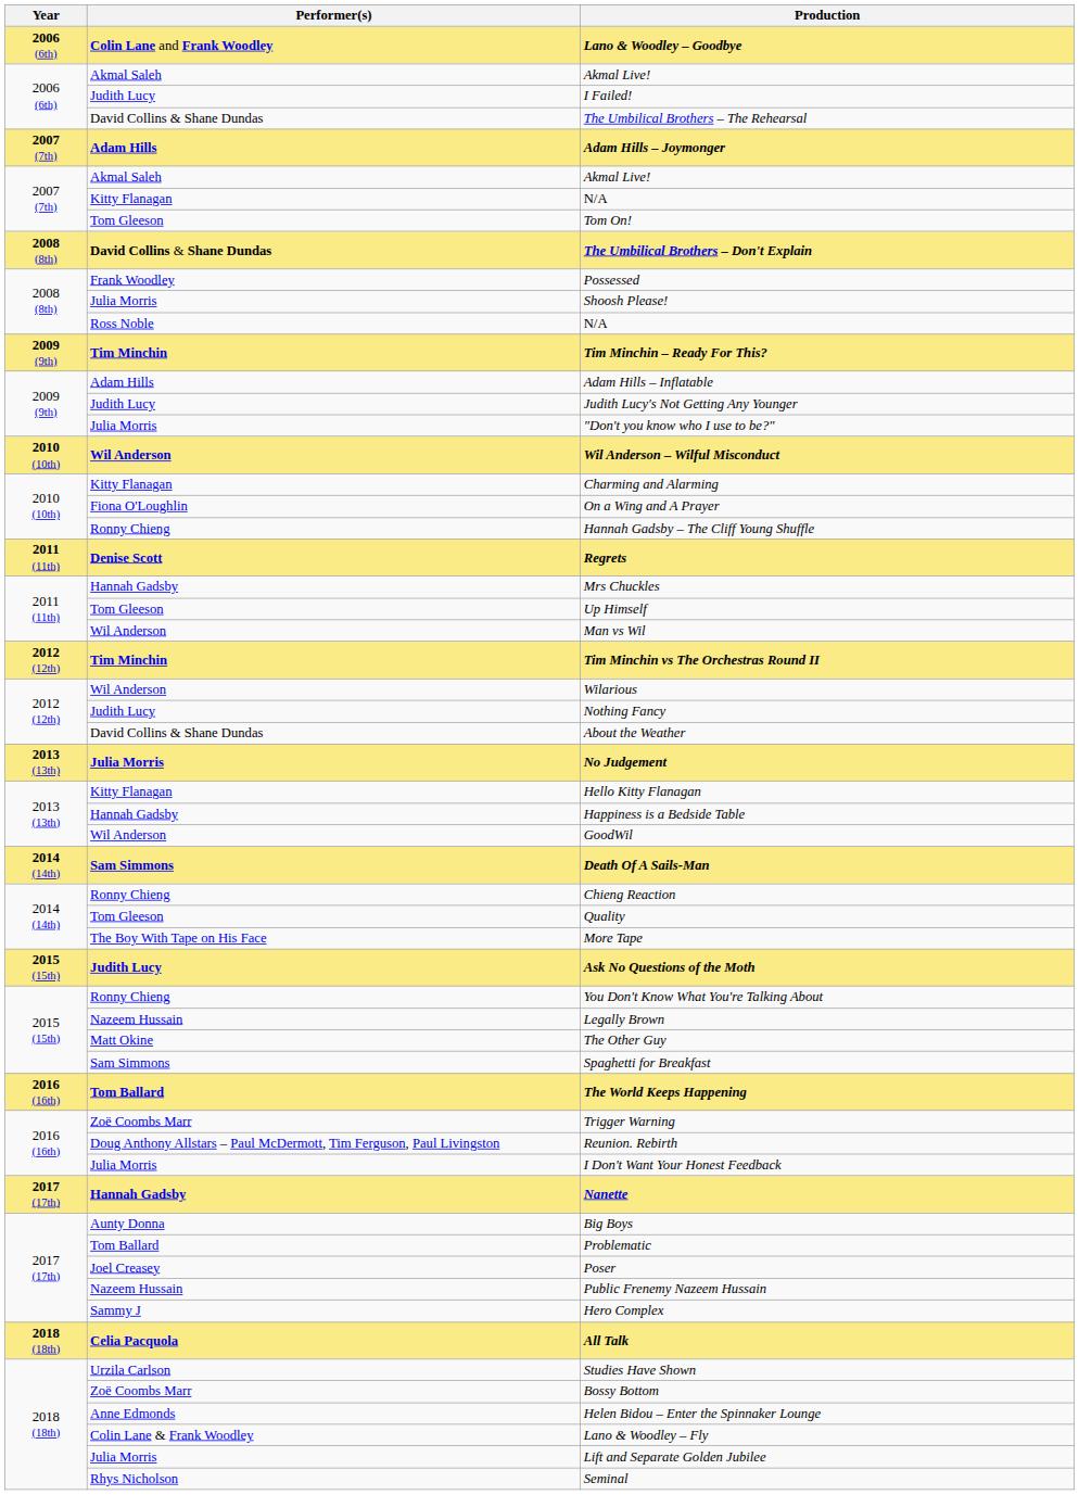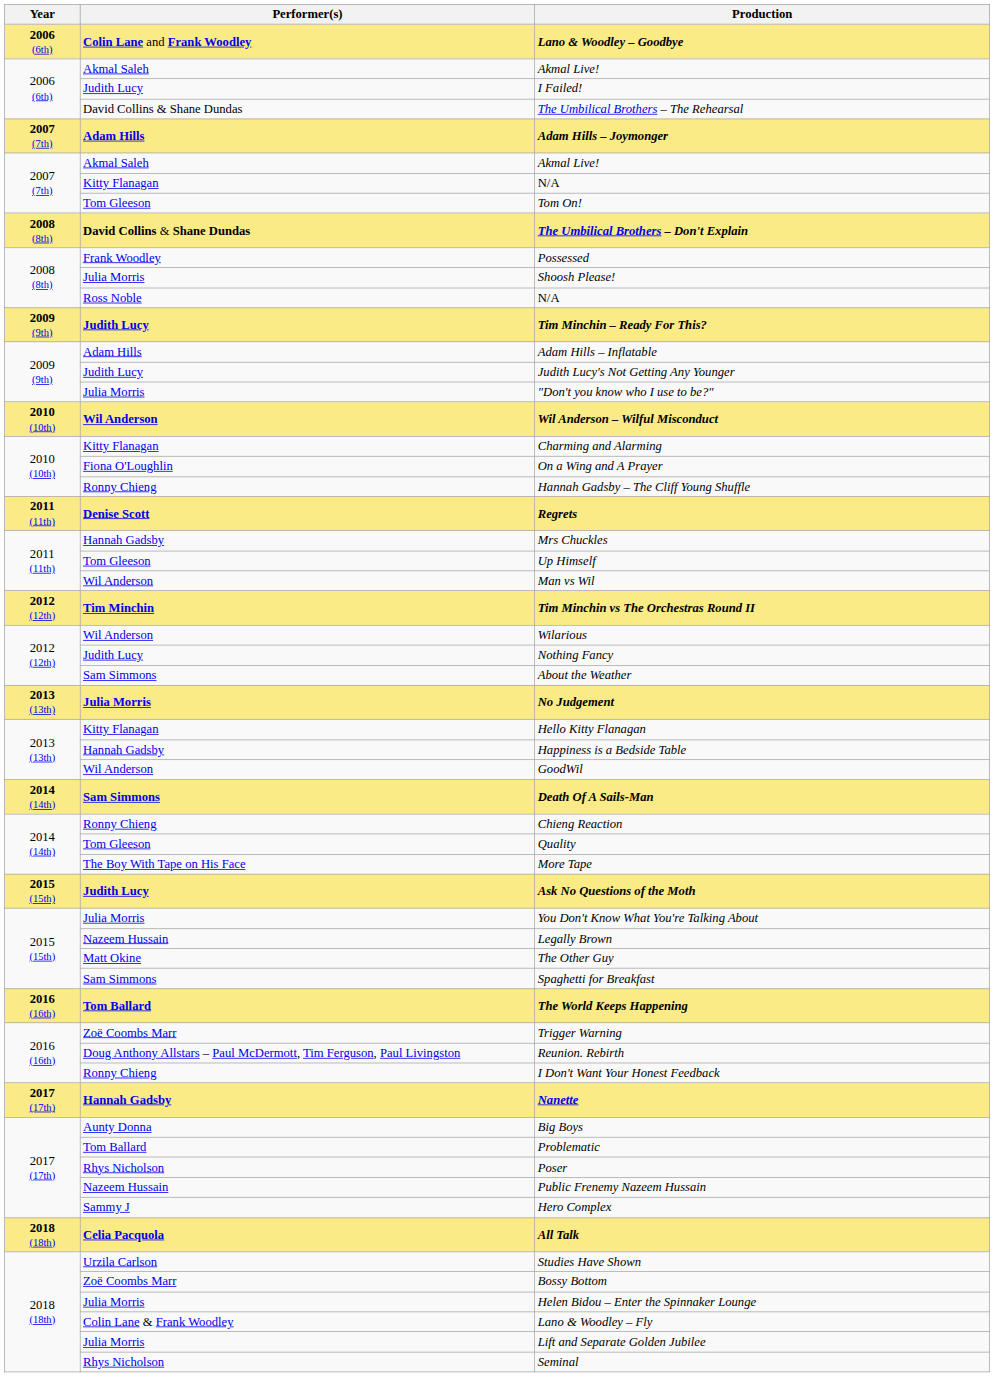 <table class="sortable wikitable">
 <tr style="background:#bebebe;">
 <th style="width:5%;">Year</th>
 <th style="width:30%;">Performer(s)</th>
 <th style="width:30%;">Production</th>
 </tr>
 <tr style="background:#FAEB86">
 <td style="text-align:center;"><strong>2006</strong><br><small><a href='#'>(6th)</a></small></td>
 <td><strong><a href='#'>Colin Lane</a></strong> and <strong><a href='#'>Frank Woodley</a></strong></td>
 <td><strong><em>Lano & Woodley – Goodbye</em></strong></td>
 </tr>
 <tr>
 <td rowspan="3" style="text-align:center;">2006<br><small><a href='#'>(6th)</a></small></td>
 <td><a href='#'>Akmal Saleh</a></td>
 <td><em>Akmal Live!</em></td>
 </tr>
 <tr>
 <td><a href='#'>Judith Lucy</a></td>
 <td><em>I Failed!</em></td>
 </tr>
 <tr>
 <td>David Collins & Shane Dundas</td>
 <td><em><a href='#'>The Umbilical Brothers</a> – The Rehearsal</em></td>
 </tr>
 <tr style="background:#FAEB86">
 <td style="text-align:center;"><strong>2007</strong><br><small><a href='#'>(7th)</a></small></td>
 <td><strong><a href='#'>Adam Hills</a></strong></td>
 <td><strong><em>Adam Hills – Joymonger</em></strong></td>
 </tr>
 <tr>
 <td rowspan="3" style="text-align:center;">2007<br><small><a href='#'>(7th)</a></small></td>
 <td><a href='#'>Akmal Saleh</a></td>
 <td><em>Akmal Live!</em></td>
 </tr>
 <tr>
 <td><a href='#'>Kitty Flanagan</a></td>
 <td>N/A</td>
 </tr>
 <tr>
 <td><a href='#'>Tom Gleeson</a></td>
 <td><em>Tom On!</em></td>
 </tr>
 <tr style="background:#FAEB86">
 <td style="text-align:center;"><strong>2008</strong><br><small><a href='#'>(8th)</a></small></td>
 <td><strong>David Collins</strong> & <strong>Shane Dundas</strong></td>
 <td><strong><em><a href='#'>The Umbilical Brothers</a> – Don't Explain</em></strong></td>
 </tr>
 <tr>
 <td rowspan="3" style="text-align:center;">2008<br><small><a href='#'>(8th)</a></small></td>
 <td><a href='#'>Frank Woodley</a></td>
 <td><em>Possessed</em></td>
 </tr>
 <tr>
 <td><a href='#'>Julia Morris</a></td>
 <td><em>Shoosh Please!</em></td>
 </tr>
 <tr>
 <td><a href='#'>Ross Noble</a></td>
 <td>N/A</td>
 </tr>
 <tr style="background:#FAEB86">
 <td style="text-align:center;"><strong>2009</strong><br><small><a href='#'>(9th)</a></small></td>
-<td><strong><a href='#'>Tim Minchin</a></strong></td>
+<td><strong><a href='#'>Judith Lucy</a></strong></td>
 <td><strong><em>Tim Minchin – Ready For This?</em></strong></td>
 </tr>
 <tr>
 <td rowspan="3" style="text-align:center;">2009<br><small><a href='#'>(9th)</a></small></td>
 <td><a href='#'>Adam Hills</a></td>
 <td><em>Adam Hills – Inflatable</em></td>
 </tr>
 <tr>
 <td><a href='#'>Judith Lucy</a></td>
 <td><em>Judith Lucy's Not Getting Any Younger</em></td>
 </tr>
 <tr>
 <td><a href='#'>Julia Morris</a></td>
 <td><em>"Don't you know who I use to be?"</em></td>
 </tr>
 <tr style="background:#FAEB86">
 <td style="text-align:center;"><strong>2010</strong><br><small><a href='#'>(10th)</a></small></td>
 <td><strong><a href='#'>Wil Anderson</a></strong></td>
 <td><strong><em>Wil Anderson – Wilful Misconduct</em></strong></td>
 </tr>
 <tr>
 <td rowspan="3" style="text-align:center;">2010<br><small><a href='#'>(10th)</a></small></td>
 <td><a href='#'>Kitty Flanagan</a></td>
 <td><em>Charming and Alarming</em></td>
 </tr>
 <tr>
 <td><a href='#'>Fiona O'Loughlin</a></td>
 <td><em>On a Wing and A Prayer</em></td>
 </tr>
 <tr>
 <td><a href='#'>Ronny Chieng</a></td>
 <td><em>Hannah Gadsby – The Cliff Young Shuffle</em></td>
 </tr>
 <tr style="background:#FAEB86">
 <td style="text-align:center;"><strong>2011</strong><br><small><a href='#'>(11th)</a></small></td>
 <td><strong><a href='#'>Denise Scott</a></strong></td>
 <td><strong><em>Regrets</em></strong></td>
 </tr>
 <tr>
 <td rowspan="3" style="text-align:center;">2011<br><small><a href='#'>(11th)</a></small></td>
 <td><a href='#'>Hannah Gadsby</a></td>
 <td><em>Mrs Chuckles</em></td>
 </tr>
 <tr>
 <td><a href='#'>Tom Gleeson</a></td>
 <td><em>Up Himself</em></td>
 </tr>
 <tr>
 <td><a href='#'>Wil Anderson</a></td>
 <td><em>Man vs Wil</em></td>
 </tr>
 <tr style="background:#FAEB86">
 <td style="text-align:center;"><strong>2012</strong><br><small><a href='#'>(12th)</a></small></td>
 <td><strong><a href='#'>Tim Minchin</a></strong></td>
 <td><strong><em>Tim Minchin vs The Orchestras Round II</em></strong></td>
 </tr>
 <tr>
 <td rowspan="3" style="text-align:center;">2012<br><small><a href='#'>(12th)</a></small></td>
 <td><a href='#'>Wil Anderson</a></td>
 <td><em>Wilarious</em></td>
 </tr>
 <tr>
 <td><a href='#'>Judith Lucy</a></td>
 <td><em>Nothing Fancy</em></td>
 </tr>
 <tr>
-<td>David Collins & Shane Dundas</td>
+<td><a href='#'>Sam Simmons</a></td>
 <td><em>About the Weather</em></td>
 </tr>
 <tr style="background:#FAEB86">
 <td style="text-align:center;"><strong>2013</strong><br><small><a href='#'>(13th)</a></small></td>
 <td><strong><a href='#'>Julia Morris</a></strong></td>
 <td><strong><em>No Judgement</em></strong></td>
 </tr>
 <tr>
 <td rowspan="3" style="text-align:center;">2013<br><small><a href='#'>(13th)</a></small></td>
 <td><a href='#'>Kitty Flanagan</a></td>
 <td><em>Hello Kitty Flanagan</em></td>
 </tr>
 <tr>
 <td><a href='#'>Hannah Gadsby</a></td>
 <td><em>Happiness is a Bedside Table</em></td>
 </tr>
 <tr>
 <td><a href='#'>Wil Anderson</a></td>
 <td><em>GoodWil</em></td>
 </tr>
 <tr style="background:#FAEB86">
 <td style="text-align:center;"><strong>2014</strong><br><small><a href='#'>(14th)</a></small></td>
 <td><strong><a href='#'>Sam Simmons</a></strong></td>
 <td><strong><em>Death Of A Sails-Man</em></strong></td>
 </tr>
 <tr>
 <td rowspan="3" style="text-align:center;">2014<br><small><a href='#'>(14th)</a></small></td>
 <td><a href='#'>Ronny Chieng</a></td>
 <td><em>Chieng Reaction</em></td>
 </tr>
 <tr>
 <td><a href='#'>Tom Gleeson</a></td>
 <td><em>Quality</em></td>
 </tr>
 <tr>
 <td><a href='#'>The Boy With Tape on His Face</a></td>
 <td><em>More Tape</em></td>
 </tr>
 <tr style="background:#FAEB86">
 <td style="text-align:center;"><strong>2015</strong><br><small><a href='#'>(15th)</a></small></td>
 <td><strong><a href='#'>Judith Lucy</a></strong></td>
 <td><strong><em>Ask No Questions of the Moth</em></strong></td>
 </tr>
 <tr>
 <td rowspan="4" style="text-align:center;">2015<br><small><a href='#'>(15th)</a></small></td>
-<td><a href='#'>Ronny Chieng</a></td>
+<td><a href='#'>Julia Morris</a></td>
 <td><em>You Don't Know What You're Talking About</em></td>
 </tr>
 <tr>
 <td><a href='#'>Nazeem Hussain</a></td>
 <td><em>Legally Brown</em></td>
 </tr>
 <tr>
 <td><a href='#'>Matt Okine</a></td>
 <td><em>The Other Guy</em></td>
 </tr>
 <tr>
 <td><a href='#'>Sam Simmons</a></td>
 <td><em>Spaghetti for Breakfast</em></td>
 </tr>
 <tr style="background:#FAEB86">
 <td style="text-align:center;"><strong>2016</strong><br><small><a href='#'>(16th)</a></small></td>
 <td><strong><a href='#'>Tom Ballard</a></strong></td>
 <td><strong><em>The World Keeps Happening</em></strong></td>
 </tr>
 <tr>
 <td rowspan="3" style="text-align:center;">2016<br><small><a href='#'>(16th)</a></small></td>
 <td><a href='#'>Zoë Coombs Marr</a></td>
 <td><em>Trigger Warning</em></td>
 </tr>
 <tr>
 <td><a href='#'>Doug Anthony Allstars</a> – <a href='#'>Paul McDermott</a>, <a href='#'>Tim Ferguson</a>, <a href='#'>Paul Livingston</a></td>
 <td><em>Reunion. Rebirth</em></td>
 </tr>
 <tr>
-<td><a href='#'>Julia Morris</a></td>
+<td><a href='#'>Ronny Chieng</a></td>
 <td><em>I Don't Want Your Honest Feedback</em></td>
 </tr>
 <tr style="background:#FAEB86">
 <td style="text-align:center;"><strong>2017</strong><br><small><a href='#'>(17th)</a></small></td>
 <td><strong><a href='#'>Hannah Gadsby</a></strong></td>
 <td><strong><em><a href='#'>Nanette</a></em></strong></td>
 </tr>
 <tr>
 <td rowspan="5" style="text-align:center;">2017<br><small><a href='#'>(17th)</a></small></td>
 <td><a href='#'>Aunty Donna</a></td>
 <td><em>Big Boys</em></td>
 </tr>
 <tr>
 <td><a href='#'>Tom Ballard</a></td>
 <td><em>Problematic</em></td>
 </tr>
 <tr>
-<td><a href='#'>Joel Creasey</a></td>
+<td><a href='#'>Rhys Nicholson</a></td>
 <td><em>Poser</em></td>
 </tr>
 <tr>
 <td><a href='#'>Nazeem Hussain</a></td>
 <td><em>Public Frenemy Nazeem Hussain</em></td>
 </tr>
 <tr>
 <td><a href='#'>Sammy J</a></td>
 <td><em>Hero Complex</em></td>
 </tr>
 <tr style="background:#FAEB86">
 <td style="text-align:center;"><strong>2018</strong><br><small><a href='#'>(18th)</a></small></td>
 <td><strong><a href='#'>Celia Pacquola</a></strong></td>
 <td><strong><em>All Talk</em></strong></td>
 </tr>
 <tr>
 <td rowspan="6" style="text-align:center;">2018<br><small><a href='#'>(18th)</a></small></td>
 <td><a href='#'>Urzila Carlson</a></td>
 <td><em>Studies Have Shown</em></td>
 </tr>
 <tr>
 <td><a href='#'>Zoë Coombs Marr</a></td>
 <td><em>Bossy Bottom</em></td>
 </tr>
 <tr>
-<td><a href='#'>Anne Edmonds</a></td>
+<td><a href='#'>Julia Morris</a></td>
 <td><em>Helen Bidou – Enter the Spinnaker Lounge</em></td>
 </tr>
 <tr>
 <td><a href='#'>Colin Lane</a> & <a href='#'>Frank Woodley</a></td>
 <td><em>Lano & Woodley – Fly</em></td>
 </tr>
 <tr>
 <td><a href='#'>Julia Morris</a></td>
 <td><em>Lift and Separate Golden Jubilee</em></td>
 </tr>
 <tr>
 <td><a href='#'>Rhys Nicholson</a></td>
 <td><em>Seminal</em></td>
 </tr>
 </table>
